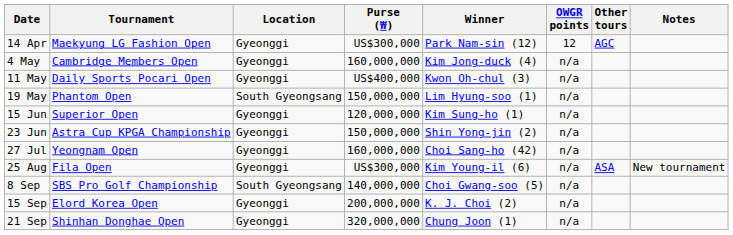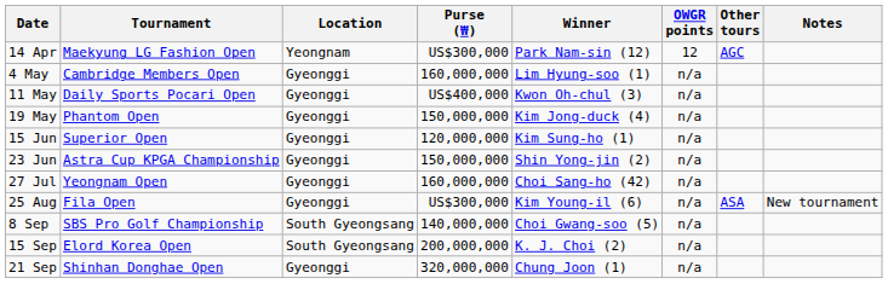 <table class="wikitable" style="font-size:95%;">
 <tr>
 <th>Date</th>
 <th>Tournament</th>
 <th>Location</th>
 <th>Purse<br>(<a href='#'>₩</a>)</th>
 <th>Winner</th>
 <th><a href='#'>OWGR</a><br>points</th>
 <th>Other<br>tours</th>
 <th>Notes</th>
 </tr>
 <tr>
 <td>14 Apr</td>
 <td><a href='#'>Maekyung LG Fashion Open</a></td>
-<td>Gyeonggi</td>
+<td>Yeongnam</td>
 <td align=right>US$300,000</td>
 <td> <a href='#'>Park Nam-sin</a> (12)</td>
 <td align=center>12</td>
 <td><a href='#'>AGC</a></td>
 <td></td>
 </tr>
 <tr>
 <td>4 May</td>
 <td><a href='#'>Cambridge Members Open</a></td>
 <td>Gyeonggi</td>
 <td align=right>160,000,000</td>
-<td> <a href='#'>Kim Jong-duck</a> (4)</td>
+<td> <a href='#'>Lim Hyung-soo</a> (1)</td>
 <td align=center>n/a</td>
 <td></td>
 <td></td>
 </tr>
 <tr>
 <td>11 May</td>
 <td><a href='#'>Daily Sports Pocari Open</a></td>
 <td>Gyeonggi</td>
 <td align=right>US$400,000</td>
 <td> <a href='#'>Kwon Oh-chul</a> (3)</td>
 <td align=center>n/a</td>
 <td></td>
 <td></td>
 </tr>
 <tr>
 <td>19 May</td>
 <td><a href='#'>Phantom Open</a></td>
-<td>South Gyeongsang</td>
+<td>Gyeonggi</td>
 <td align=right>150,000,000</td>
-<td> <a href='#'>Lim Hyung-soo</a> (1)</td>
+<td> <a href='#'>Kim Jong-duck</a> (4)</td>
 <td align=center>n/a</td>
 <td></td>
 <td></td>
 </tr>
 <tr>
 <td>15 Jun</td>
 <td><a href='#'>Superior Open</a></td>
 <td>Gyeonggi</td>
 <td align=right>120,000,000</td>
 <td> <a href='#'>Kim Sung-ho</a> (1)</td>
 <td align=center>n/a</td>
 <td></td>
 <td></td>
 </tr>
 <tr>
 <td>23 Jun</td>
 <td><a href='#'>Astra Cup KPGA Championship</a></td>
 <td>Gyeonggi</td>
 <td align=right>150,000,000</td>
 <td> <a href='#'>Shin Yong-jin</a> (2)</td>
 <td align=center>n/a</td>
 <td></td>
 <td></td>
 </tr>
 <tr>
 <td>27 Jul</td>
 <td><a href='#'>Yeongnam Open</a></td>
 <td>Gyeonggi</td>
 <td align=right>160,000,000</td>
 <td> <a href='#'>Choi Sang-ho</a> (42)</td>
 <td align=center>n/a</td>
 <td></td>
 <td></td>
 </tr>
 <tr>
 <td>25 Aug</td>
 <td><a href='#'>Fila Open</a></td>
 <td>Gyeonggi</td>
 <td align=right>US$300,000</td>
 <td> <a href='#'>Kim Young-il</a> (6)</td>
 <td align=center>n/a</td>
 <td><a href='#'>ASA</a></td>
 <td>New tournament</td>
 </tr>
 <tr>
 <td>8 Sep</td>
 <td><a href='#'>SBS Pro Golf Championship</a></td>
 <td>South Gyeongsang</td>
 <td align=right>140,000,000</td>
 <td> <a href='#'>Choi Gwang-soo</a> (5)</td>
 <td align=center>n/a</td>
 <td></td>
 <td></td>
 </tr>
 <tr>
 <td>15 Sep</td>
 <td><a href='#'>Elord Korea Open</a></td>
-<td>Gyeonggi</td>
+<td>South Gyeongsang</td>
 <td align=right>200,000,000</td>
 <td> <a href='#'>K. J. Choi</a> (2)</td>
 <td align=center>n/a</td>
 <td></td>
 <td></td>
 </tr>
 <tr>
 <td>21 Sep</td>
 <td><a href='#'>Shinhan Donghae Open</a></td>
 <td>Gyeonggi</td>
 <td align=right>320,000,000</td>
 <td> <a href='#'>Chung Joon</a> (1)</td>
 <td align=center>n/a</td>
 <td></td>
 <td></td>
 </tr>
 </table>
